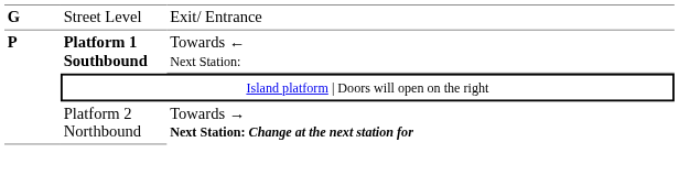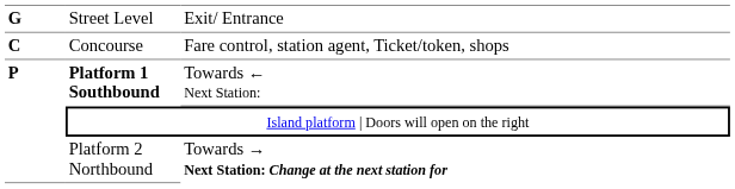 <table border=0 cellspacing=0 cellpadding=3>
 <tr>
 <td style="border-top:solid 1px grey;border-bottom:solid 1px grey;" width=50 valign=top><strong>G</strong></td>
 <td style="border-top:solid 1px grey;border-bottom:solid 1px grey;" width=100 valign=top>Street Level</td>
 <td style="border-top:solid 1px grey;border-bottom:solid 1px grey;" width=500 valign=top>Exit/ Entrance</td>
+</tr>
+<tr>
+<td style="border-bottom:solid 1px grey;"><strong>C</strong></td>
+<td style="border-bottom:solid 1px grey;">Concourse</td>
+<td style="border-bottom:solid 1px grey;">Fare control, station agent, Ticket/token, shops</td>
 </tr>
 <tr>
 <td style="border-bottom:solid 1px grey;" width=50 rowspan=3 valign=top><strong>P</strong></td>
 <td style="border-bottom:solid 1px white;" width=100><span><strong>Platform 1</strong><br><strong>Southbound</strong></span></td>
 <td style="border-bottom:solid 1px grey;" width="500">Towards ← <br><small></strong>Next Station:<strong> </small></td>
 </tr>
 <tr>
 <td style="border-top:solid 2px black;border-right:solid 2px black;border-left:solid 2px black;border-bottom:solid 2px black;text-align:center;" colspan=2><small><a href='#'>Island platform</a> | Doors will open on the right </small></td>
 </tr>
 <tr>
 <td style="border-bottom:solid 1px grey;" width=100><span></strong>Platform 2<strong><br></strong>Northbound<strong></span></td>
 <td style="border-bottom:solid 1px white;" width=500>Towards → <br><small><strong>Next Station:</strong> </small> <small><strong><em>Change at the next station for <strong><em></small></td>
 </tr>
 </table>
